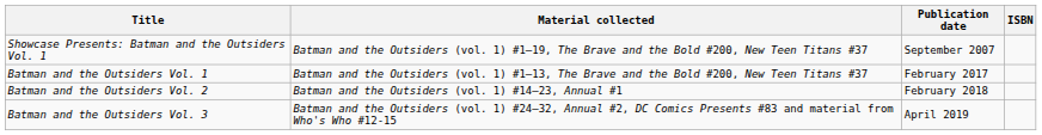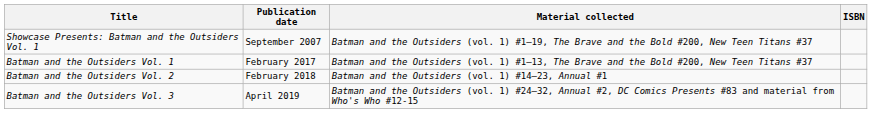 <table class="wikitable">
 <tr>
 <th>Title</th>
+<th>Publication date</th>
 <th>Material collected</th>
-<th>Publication date</th>
 <th>ISBN</th>
 </tr>
 <tr>
 <td><em>Showcase Presents: Batman and the Outsiders Vol. 1</em></td>
+<td>September 2007</td>
 <td><em>Batman and the Outsiders</em> (vol. 1) #1–19, <em>The Brave and the Bold</em> #200, <em>New Teen Titans</em> #37</td>
-<td>September 2007</td>
 <td></td>
 </tr>
 <tr>
 <td valign="top"><em>Batman and the Outsiders Vol. 1</em></td>
+<td valign="top">February 2017</td>
 <td valign="top"><em>Batman and the Outsiders</em> (vol. 1) #1–13, <em>The Brave and the Bold</em> #200, <em>New Teen Titans</em> #37</td>
-<td valign="top">February 2017</td>
 <td valign="top"></td>
 </tr>
 <tr>
 <td valign="top"><em>Batman and the Outsiders Vol. 2</em></td>
+<td valign="top">February 2018</td>
 <td valign="top"><em>Batman and the Outsiders</em> (vol. 1) #14–23, <em>Annual</em> #1</td>
-<td valign="top">February 2018</td>
 <td valign="top"></td>
 </tr>
 <tr>
 <td><em>Batman and the Outsiders Vol. 3</em></td>
+<td>April 2019</td>
 <td><em>Batman and the Outsiders</em> (vol. 1) #24–32, <em>Annual</em> #2, <em>DC Comics Presents</em> #83 and material from <em>Who's Who</em> #12-15</td>
-<td>April 2019</td>
 <td></td>
 </tr>
 </table>
